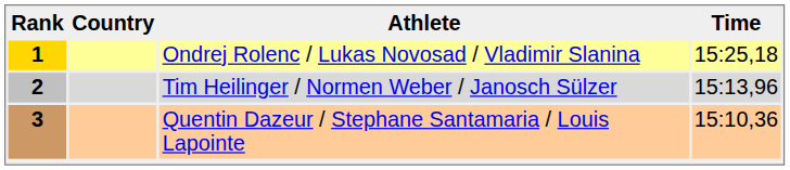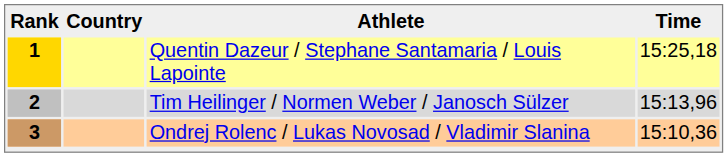 <table style="border-style:solid; border-width:1px; border-color:#808080; background-color:#EFEFEF;" cellpadding="2" cellspacing="2" width="580">
 <tr>
 <th>Rank</th>
 <th>Country</th>
 <th>Athlete</th>
 <th>Time</th>
 </tr>
 <tr align="center" bgcolor="#FFFF99" valign="top">
 <th style="background:#ffd700;">1</th>
 <td align="left"></td>
-<td align="left"><a href='#'>Ondrej Rolenc</a> / <a href='#'>Lukas Novosad</a> / <a href='#'>Vladimir Slanina</a></td>
+<td align="left"><a href='#'>Quentin Dazeur</a> / <a href='#'>Stephane Santamaria</a> / <a href='#'>Louis Lapointe</a></td>
 <td align="left">15:25,18</td>
 </tr>
 <tr align="center" bgcolor="#D9D9D9" valign="top">
 <th style="background:#c0c0c0;">2</th>
 <td align="left"></td>
 <td align="left"><a href='#'>Tim Heilinger</a> / <a href='#'>Normen Weber</a> / <a href='#'>Janosch Sülzer</a></td>
 <td align="left">15:13,96</td>
 </tr>
 <tr align="center" bgcolor="#FFCC99" valign="top">
 <th style="background:#cc9966;">3</th>
 <td align="left"></td>
-<td align="left"><a href='#'>Quentin Dazeur</a> / <a href='#'>Stephane Santamaria</a> / <a href='#'>Louis Lapointe</a></td>
+<td align="left"><a href='#'>Ondrej Rolenc</a> / <a href='#'>Lukas Novosad</a> / <a href='#'>Vladimir Slanina</a></td>
 <td align="left">15:10,36</td>
 </tr>
 <tr align="center" bgcolor="#FFFFFF" valign="top">
 </tr>
 </table>
